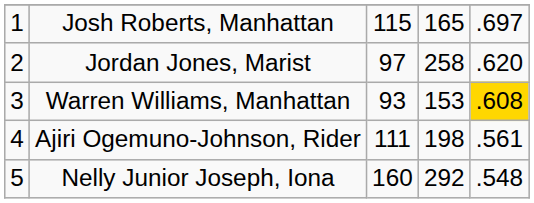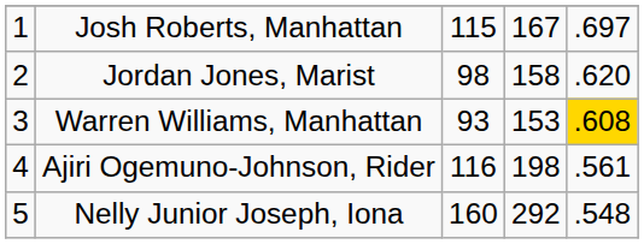 <table class="wikitable sortable" style="text-align:center">
 <tr>
 </tr>
 <tr>
 <td>1</td>
 <td>Josh Roberts, Manhattan</td>
 <td>115</td>
-<td>165</td>
+<td>167</td>
 <td>.697</td>
 </tr>
 <tr>
 <td>2</td>
 <td>Jordan Jones, Marist</td>
-<td>97</td>
-<td>258</td>
+<td>98</td>
+<td>158</td>
 <td>.620</td>
 </tr>
 <tr>
 <td>3</td>
 <td>Warren Williams, Manhattan</td>
 <td>93</td>
 <td>153</td>
 <td style="background: gold;">.608</td>
 </tr>
 <tr>
 <td>4</td>
 <td>Ajiri Ogemuno-Johnson, Rider</td>
-<td>111</td>
+<td>116</td>
 <td>198</td>
 <td>.561</td>
 </tr>
 <tr>
 <td>5</td>
 <td>Nelly Junior Joseph, Iona</td>
 <td>160</td>
 <td>292</td>
 <td>.548</td>
 </tr>
 </table>
